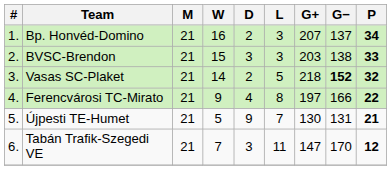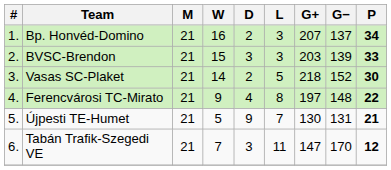 <table class="wikitable" style="text-align: center;">
 <tr>
 <th width="15">#</th>
 <th width="175">Team</th>
 <th width="30">M</th>
 <th width="30">W</th>
 <th width="30">D</th>
 <th width="30">L</th>
 <th width="30">G+</th>
 <th width="30">G−</th>
 <th width="30">P</th>
 </tr>
 <tr style="background: #D0F0C0;">
 <td>1.</td>
 <td align="left">Bp. Honvéd-Domino</td>
 <td>21</td>
 <td>16</td>
 <td>2</td>
 <td>3</td>
 <td>207</td>
 <td>137</td>
 <td><strong>34</strong></td>
 </tr>
 <tr style="background: #D0F0C0;">
 <td>2.</td>
 <td align="left">BVSC-Brendon</td>
 <td>21</td>
 <td>15</td>
 <td>3</td>
 <td>3</td>
 <td>203</td>
-<td>138</td>
+<td>139</td>
 <td><strong>33</strong></td>
 </tr>
 <tr style="background: #D0F0C0;">
 <td>3.</td>
 <td align="left">Vasas SC-Plaket</td>
 <td>21</td>
 <td>14</td>
 <td>2</td>
 <td>5</td>
 <td>218</td>
-<td><strong>152</strong></td>
-<td><strong>32</strong></td>
+<td>152</td>
+<td><strong>30</strong></td>
 </tr>
 <tr style="background: #D0F0C0;">
 <td>4.</td>
 <td align="left">Ferencvárosi TC-Mirato</td>
 <td>21</td>
 <td>9</td>
 <td>4</td>
 <td>8</td>
 <td>197</td>
-<td>166</td>
+<td>148</td>
 <td><strong>22</strong></td>
 </tr>
 <tr>
 <td>5.</td>
 <td align="left">Újpesti TE-Humet</td>
 <td>21</td>
 <td>5</td>
 <td>9</td>
 <td>7</td>
 <td>130</td>
 <td>131</td>
 <td><strong>21</strong></td>
 </tr>
 <tr>
 <td>6.</td>
 <td align="left">Tabán Trafik-Szegedi VE</td>
 <td>21</td>
 <td>7</td>
 <td>3</td>
 <td>11</td>
 <td>147</td>
 <td>170</td>
 <td><strong>12</strong></td>
 </tr>
 <tr>
 </tr>
 </table>
